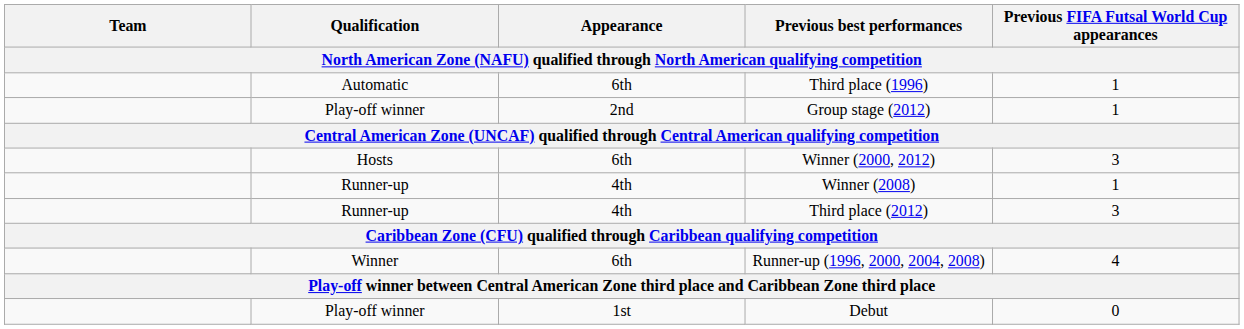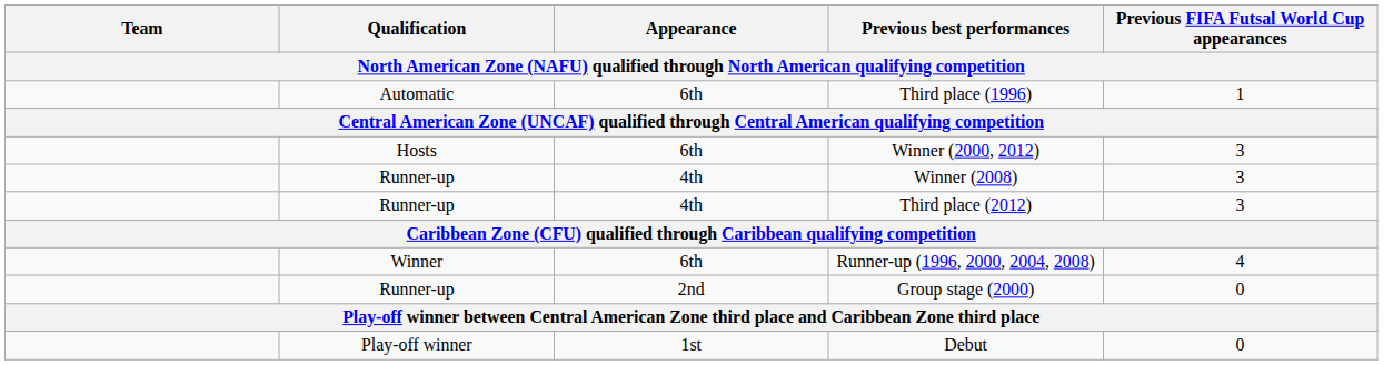 <table class="wikitable">
 <tr>
 <th width=20%>Team</th>
 <th width=20%>Qualification</th>
 <th width=20%>Appearance</th>
 <th width=20%>Previous best performances</th>
 <th width=20%>Previous <a href='#'>FIFA Futsal World Cup</a> appearances</th>
 </tr>
 <tr>
 <th colspan=5><strong><a href='#'>North American Zone (NAFU)</a> qualified through <a href='#'>North American qualifying competition</a></strong></th>
 </tr>
 <tr>
 <td align=left></td>
 <td align=center>Automatic</td>
 <td align=center>6th</td>
 <td align=center>Third place (<a href='#'>1996</a>)</td>
 <td align=center>1</td>
 </tr>
 <tr>
-<td align=left></td>
-<td align=center>Play-off winner</td>
-<td align=center>2nd</td>
-<td align=center>Group stage (<a href='#'>2012</a>)</td>
-<td align=center>1</td>
-</tr>
-<tr>
 <th colspan=5><strong><a href='#'>Central American Zone (UNCAF)</a> qualified through <a href='#'>Central American qualifying competition</a></strong></th>
 </tr>
 <tr>
 <td align=left></td>
 <td align=center>Hosts</td>
 <td align=center>6th</td>
 <td align=center>Winner (<a href='#'>2000</a>, <a href='#'>2012</a>)</td>
 <td align=center>3</td>
 </tr>
 <tr>
 <td align=left></td>
 <td align=center>Runner-up</td>
 <td align=center>4th</td>
 <td align=center>Winner (<a href='#'>2008</a>)</td>
-<td align=center>1</td>
+<td align=center>3</td>
 </tr>
 <tr>
 <td align=left></td>
 <td align=center>Runner-up</td>
 <td align=center>4th</td>
 <td align=center>Third place (<a href='#'>2012</a>)</td>
 <td align=center>3</td>
 </tr>
 <tr>
 <th colspan=5><strong><a href='#'>Caribbean Zone (CFU)</a> qualified through <a href='#'>Caribbean qualifying competition</a></strong></th>
 </tr>
 <tr>
 <td align=left></td>
 <td align=center>Winner</td>
 <td align=center>6th</td>
 <td align=center>Runner-up (<a href='#'>1996</a>, <a href='#'>2000</a>, <a href='#'>2004</a>, <a href='#'>2008</a>)</td>
 <td align=center>4</td>
 </tr>
 <tr>
+<td align=left></td>
+<td align=center>Runner-up</td>
+<td align=center>2nd</td>
+<td align=center>Group stage (<a href='#'>2000</a>)</td>
+<td align=center>0</td>
+</tr>
+<tr>
 <th colspan=5><a href='#'>Play-off</a> winner between Central American Zone third place and Caribbean Zone third place</th>
 </tr>
 <tr>
 <td align=left></td>
 <td align=center>Play-off winner</td>
 <td align=center>1st</td>
 <td align=center>Debut</td>
 <td align=center>0</td>
 </tr>
 </table>
